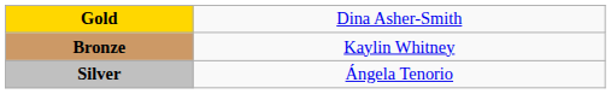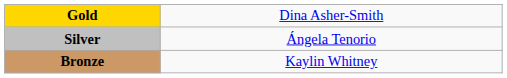 <table class="wikitable" style=" text-align:center; " width="35%">
 <tr>
 <td style="background:gold"><strong>Gold</strong></td>
 <td><a href='#'>Dina Asher-Smith</a> <br><small></small></td>
 </tr>
 <tr>
+<td style="background:silver"><strong>Silver</strong></td>
+<td><a href='#'>Ángela Tenorio</a><br><small> </small></td>
+</tr>
+<tr>
 <td style="background:#cc9966"><strong>Bronze</strong></td>
 <td><a href='#'>Kaylin Whitney</a> <br><small></small></td>
 </tr>
-<tr>
-<td style="background:silver"><strong>Silver</strong></td>
-<td><a href='#'>Ángela Tenorio</a><br><small> </small></td>
-</tr>
 </table>
